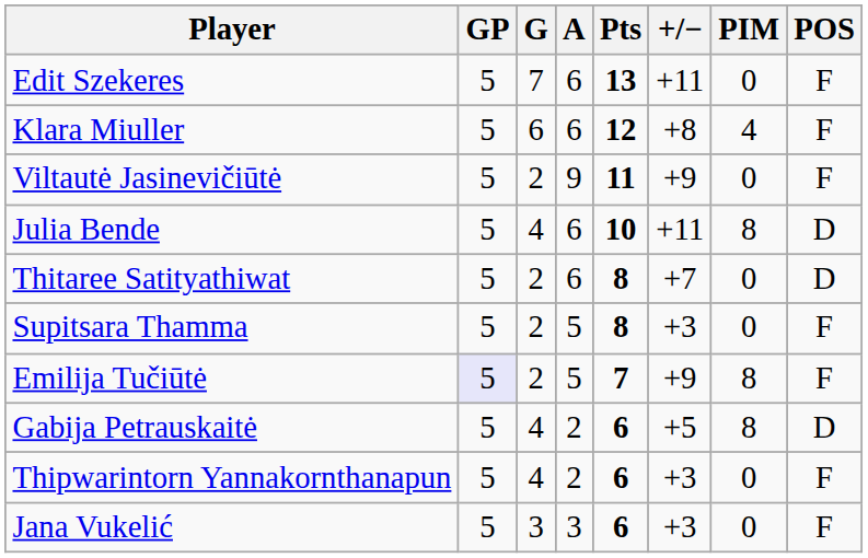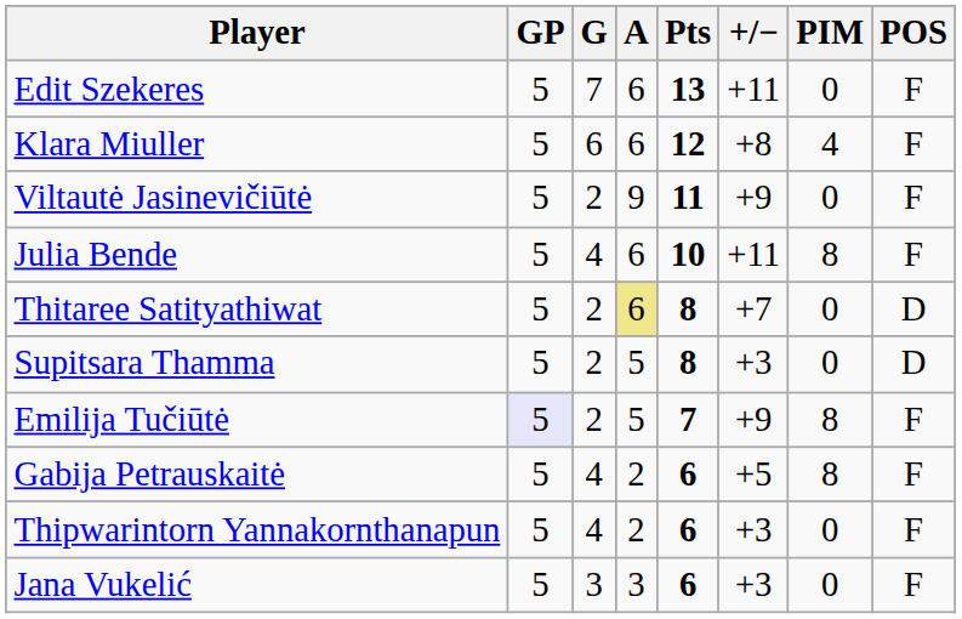 <table class="wikitable sortable" style="text-align:center;">
 <tr>
 <th>Player</th>
 <th>GP</th>
 <th>G</th>
 <th>A</th>
 <th>Pts</th>
 <th>+/−</th>
 <th>PIM</th>
 <th>POS</th>
 </tr>
 <tr>
 <td style="text-align:left;"> <a href='#'>Edit Szekeres</a></td>
 <td>5</td>
 <td>7</td>
 <td>6</td>
 <td><strong>13</strong></td>
 <td>+11</td>
 <td>0</td>
 <td>F</td>
 </tr>
 <tr>
 <td style="text-align:left;"> <a href='#'>Klara Miuller</a></td>
 <td>5</td>
 <td>6</td>
 <td>6</td>
 <td><strong>12</strong></td>
 <td>+8</td>
 <td>4</td>
 <td>F</td>
 </tr>
 <tr>
 <td style="text-align:left;"> <a href='#'>Viltautė Jasinevičiūtė</a></td>
 <td>5</td>
 <td>2</td>
 <td>9</td>
 <td><strong>11</strong></td>
 <td>+9</td>
 <td>0</td>
 <td>F</td>
 </tr>
 <tr>
 <td style="text-align:left;"> <a href='#'>Julia Bende</a></td>
 <td>5</td>
 <td>4</td>
 <td>6</td>
 <td><strong>10</strong></td>
 <td>+11</td>
 <td>8</td>
-<td>D</td>
+<td>F</td>
 </tr>
 <tr>
 <td style="text-align:left;"> <a href='#'>Thitaree Satityathiwat</a></td>
 <td>5</td>
 <td>2</td>
-<td>6</td>
+<td style="background: khaki;">6</td>
 <td><strong>8</strong></td>
 <td>+7</td>
 <td>0</td>
 <td>D</td>
 </tr>
 <tr>
 <td style="text-align:left;"> <a href='#'>Supitsara Thamma</a></td>
 <td>5</td>
 <td>2</td>
 <td>5</td>
 <td><strong>8</strong></td>
 <td>+3</td>
 <td>0</td>
-<td>F</td>
+<td>D</td>
 </tr>
 <tr>
 <td style="text-align:left;"> <a href='#'>Emilija Tučiūtė</a></td>
 <td style="background: lavender;">5</td>
 <td>2</td>
 <td>5</td>
 <td><strong>7</strong></td>
 <td>+9</td>
 <td>8</td>
 <td>F</td>
 </tr>
 <tr>
 <td style="text-align:left;"> <a href='#'>Gabija Petrauskaitė</a></td>
 <td>5</td>
 <td>4</td>
 <td>2</td>
 <td><strong>6</strong></td>
 <td>+5</td>
 <td>8</td>
-<td>D</td>
+<td>F</td>
 </tr>
 <tr>
 <td style="text-align:left;"> <a href='#'>Thipwarintorn Yannakornthanapun</a></td>
 <td>5</td>
 <td>4</td>
 <td>2</td>
 <td><strong>6</strong></td>
 <td>+3</td>
 <td>0</td>
 <td>F</td>
 </tr>
 <tr>
 <td style="text-align:left;"> <a href='#'>Jana Vukelić</a></td>
 <td>5</td>
 <td>3</td>
 <td>3</td>
 <td><strong>6</strong></td>
 <td>+3</td>
 <td>0</td>
 <td>F</td>
 </tr>
 </table>
